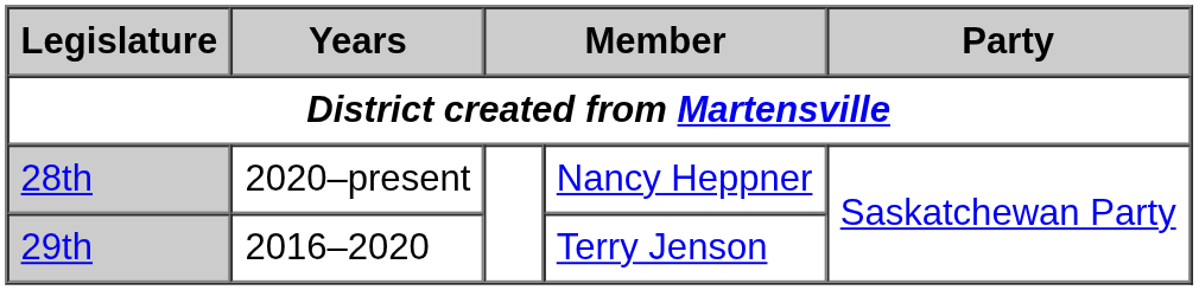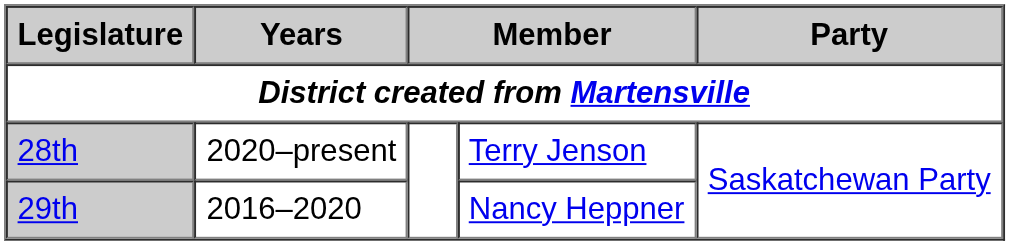 <table border=1 cellpadding=5 cellspacing=0>
 <tr bgcolor="CCCCCC">
 <th>Legislature</th>
 <th>Years</th>
 <th colspan="2">Member</th>
 <th>Party</th>
 </tr>
 <tr>
 <td colspan="5" align="center"><strong><em>District created from <a href='#'>Martensville</a></em></strong></td>
 </tr>
 <tr>
 <td bgcolor="CCCCCC"><a href='#'>28th</a></td>
 <td>2020–present</td>
 <td rowspan="2" >   </td>
-<td><a href='#'>Nancy Heppner</a></td>
+<td><a href='#'>Terry Jenson</a></td>
 <td rowspan="2"><a href='#'>Saskatchewan Party</a></td>
 </tr>
 <tr>
 <td bgcolor="CCCCCC"><a href='#'>29th</a></td>
 <td>2016–2020</td>
-<td><a href='#'>Terry Jenson</a></td>
+<td><a href='#'>Nancy Heppner</a></td>
 </tr>
 </table>
